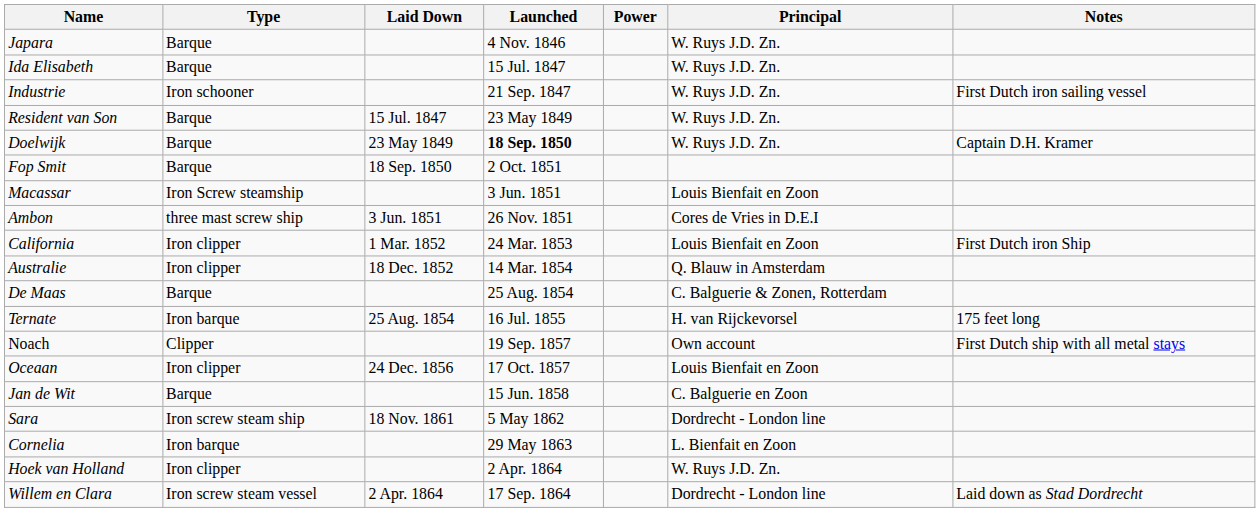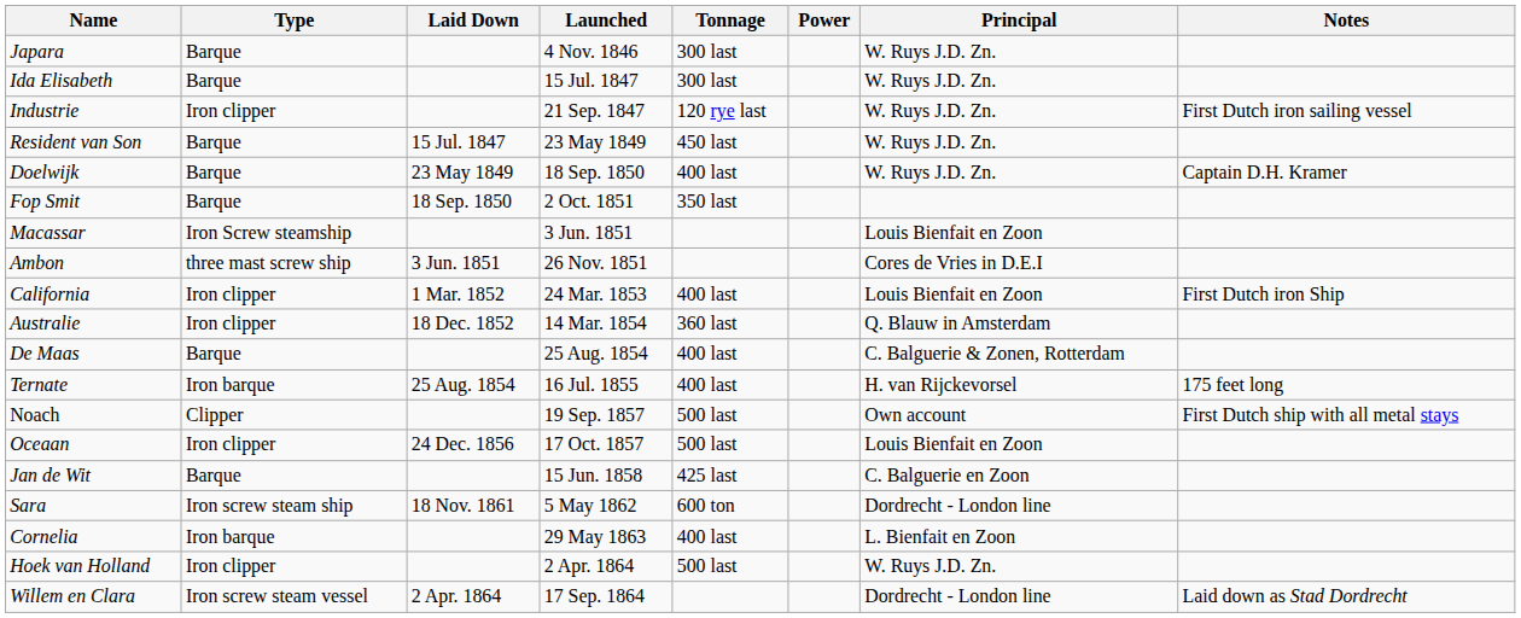 <table class="wikitable sortable nowraplinks" width=100%>
 <tr>
 <th>Name</th>
 <th>Type</th>
 <th>Laid Down</th>
 <th>Launched</th>
+<th>Tonnage</th>
 <th>Power</th>
 <th>Principal</th>
 <th class=unsortable>Notes</th>
 </tr>
 <tr>
 <td><em>Japara</em></td>
 <td>Barque</td>
 <td></td>
 <td>4 Nov. 1846</td>
+<td>300 last</td>
 <td></td>
 <td>W. Ruys J.D. Zn.</td>
 <td></td>
 </tr>
 <tr>
 <td><em>Ida Elisabeth</em></td>
 <td>Barque</td>
 <td></td>
 <td>15 Jul. 1847</td>
+<td>300 last</td>
 <td></td>
 <td>W. Ruys J.D. Zn.</td>
 <td></td>
 </tr>
 <tr>
 <td><em>Industrie</em></td>
-<td>Iron schooner</td>
+<td>Iron clipper</td>
 <td></td>
 <td>21 Sep. 1847</td>
+<td>120 <a href='#'>rye</a> last</td>
 <td></td>
 <td>W. Ruys J.D. Zn.</td>
 <td>First Dutch iron sailing vessel</td>
 </tr>
 <tr>
 <td><em>Resident van Son</em></td>
 <td>Barque</td>
 <td>15 Jul. 1847</td>
 <td>23 May 1849</td>
+<td>450 last</td>
 <td></td>
 <td>W. Ruys J.D. Zn.</td>
 <td></td>
 </tr>
 <tr>
 <td><em>Doelwijk</em></td>
 <td>Barque</td>
 <td>23 May 1849</td>
-<td><strong>18 Sep. 1850</strong></td>
+<td>18 Sep. 1850</td>
+<td>400 last</td>
 <td></td>
 <td>W. Ruys J.D. Zn.</td>
 <td>Captain D.H. Kramer</td>
 </tr>
 <tr>
 <td><em>Fop Smit</em></td>
 <td>Barque</td>
 <td>18 Sep. 1850</td>
 <td>2 Oct. 1851</td>
+<td>350 last</td>
 <td></td>
 <td></td>
 <td></td>
 </tr>
 <tr>
 <td><em>Macassar</em></td>
 <td>Iron Screw steamship</td>
 <td></td>
 <td>3 Jun. 1851</td>
 <td></td>
+<td></td>
 <td>Louis Bienfait en Zoon</td>
 <td></td>
 </tr>
 <tr>
 <td><em>Ambon</em></td>
 <td>three mast screw ship</td>
 <td>3 Jun. 1851</td>
 <td>26 Nov. 1851</td>
 <td></td>
+<td></td>
 <td>Cores de Vries in D.E.I</td>
 <td></td>
 </tr>
 <tr>
 <td><em>California</em></td>
 <td>Iron clipper</td>
 <td>1 Mar. 1852</td>
 <td>24 Mar. 1853</td>
+<td>400 last</td>
 <td></td>
 <td>Louis Bienfait en Zoon</td>
 <td>First Dutch iron Ship</td>
 </tr>
 <tr>
 <td><em>Australie</em></td>
 <td>Iron clipper</td>
 <td>18 Dec. 1852</td>
 <td>14 Mar. 1854</td>
+<td>360 last</td>
 <td></td>
 <td>Q. Blauw in Amsterdam</td>
 <td></td>
 </tr>
 <tr>
 <td><em>De Maas</em></td>
 <td>Barque</td>
 <td></td>
 <td>25 Aug. 1854</td>
+<td>400 last</td>
 <td></td>
 <td>C. Balguerie & Zonen, Rotterdam</td>
 <td></td>
 </tr>
 <tr>
 <td><em>Ternate</em></td>
 <td>Iron barque</td>
 <td>25 Aug. 1854</td>
 <td>16 Jul. 1855</td>
+<td>400 last</td>
 <td></td>
 <td>H. van Rijckevorsel</td>
 <td>175 feet long</td>
 </tr>
 <tr>
 <td>Noach</td>
 <td>Clipper</td>
 <td></td>
 <td>19 Sep. 1857</td>
+<td>500 last</td>
 <td></td>
 <td>Own account</td>
 <td>First Dutch ship with all metal <a href='#'>stays</a></td>
 </tr>
 <tr>
 <td><em>Oceaan</em></td>
 <td>Iron clipper</td>
 <td>24 Dec. 1856</td>
 <td>17 Oct. 1857</td>
+<td>500 last</td>
 <td></td>
 <td>Louis Bienfait en Zoon</td>
 <td></td>
 </tr>
 <tr>
 <td><em>Jan de Wit</em></td>
 <td>Barque</td>
 <td></td>
 <td>15 Jun. 1858</td>
+<td>425 last</td>
 <td></td>
 <td>C. Balguerie en Zoon</td>
 <td></td>
 </tr>
 <tr>
 <td><em>Sara</em></td>
 <td>Iron screw steam ship</td>
 <td>18 Nov. 1861</td>
 <td>5 May 1862</td>
+<td>600 ton</td>
 <td></td>
 <td>Dordrecht - London line</td>
 <td></td>
 </tr>
 <tr>
 <td><em>Cornelia</em></td>
 <td>Iron barque</td>
 <td></td>
 <td>29 May 1863</td>
+<td>400 last</td>
 <td></td>
 <td>L. Bienfait en Zoon</td>
 <td></td>
 </tr>
 <tr>
 <td><em>Hoek van Holland</em></td>
 <td>Iron clipper</td>
 <td></td>
 <td>2 Apr. 1864</td>
+<td>500 last</td>
 <td></td>
 <td>W. Ruys J.D. Zn.</td>
 <td></td>
 </tr>
 <tr>
 <td><em>Willem en Clara</em></td>
 <td>Iron screw steam vessel</td>
 <td>2 Apr. 1864</td>
 <td>17 Sep. 1864</td>
 <td></td>
+<td></td>
 <td>Dordrecht - London line</td>
 <td>Laid down as <em>Stad Dordrecht</em></td>
 </tr>
 </table>
